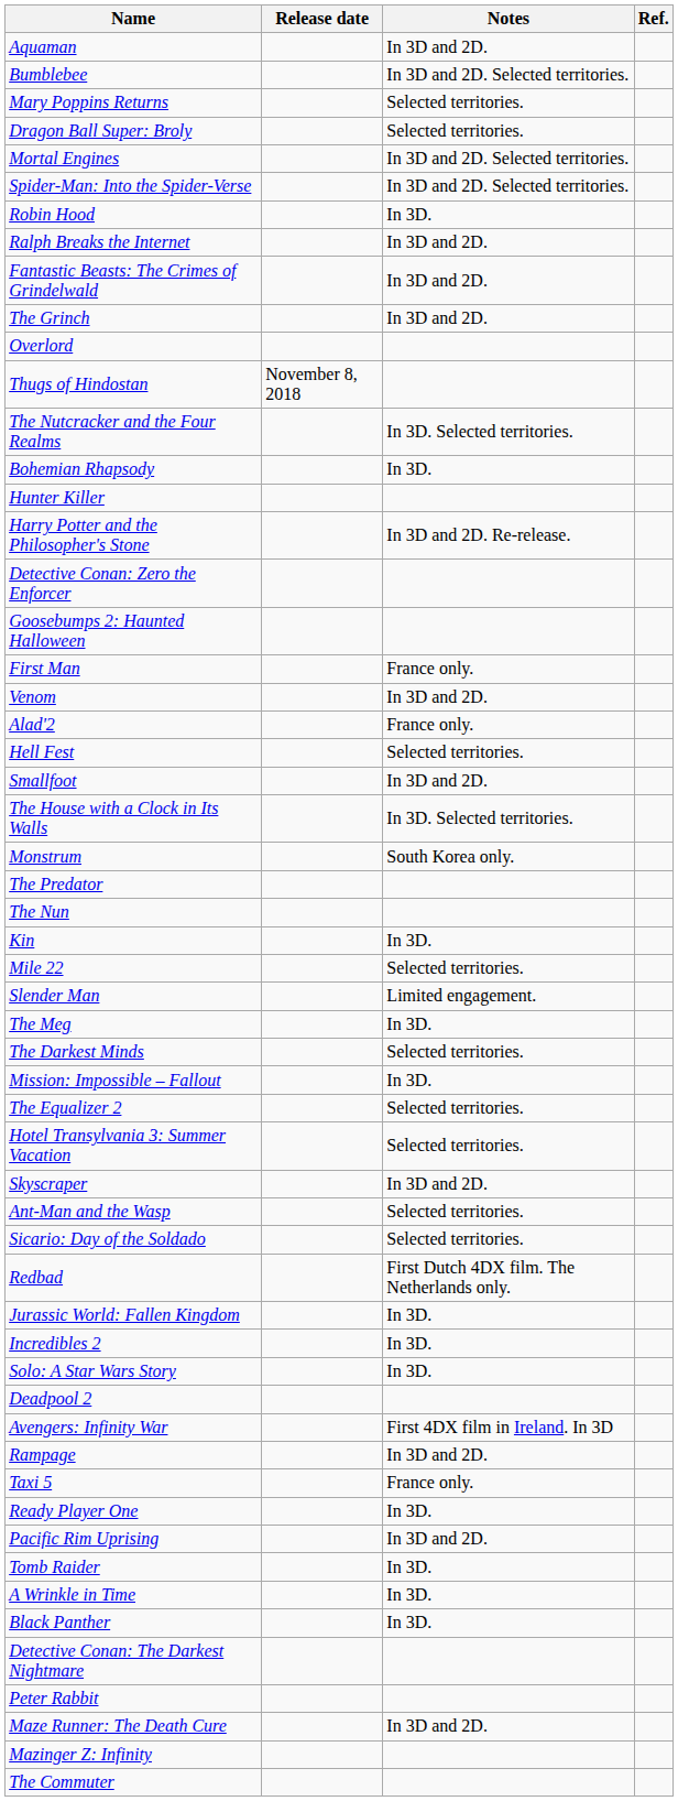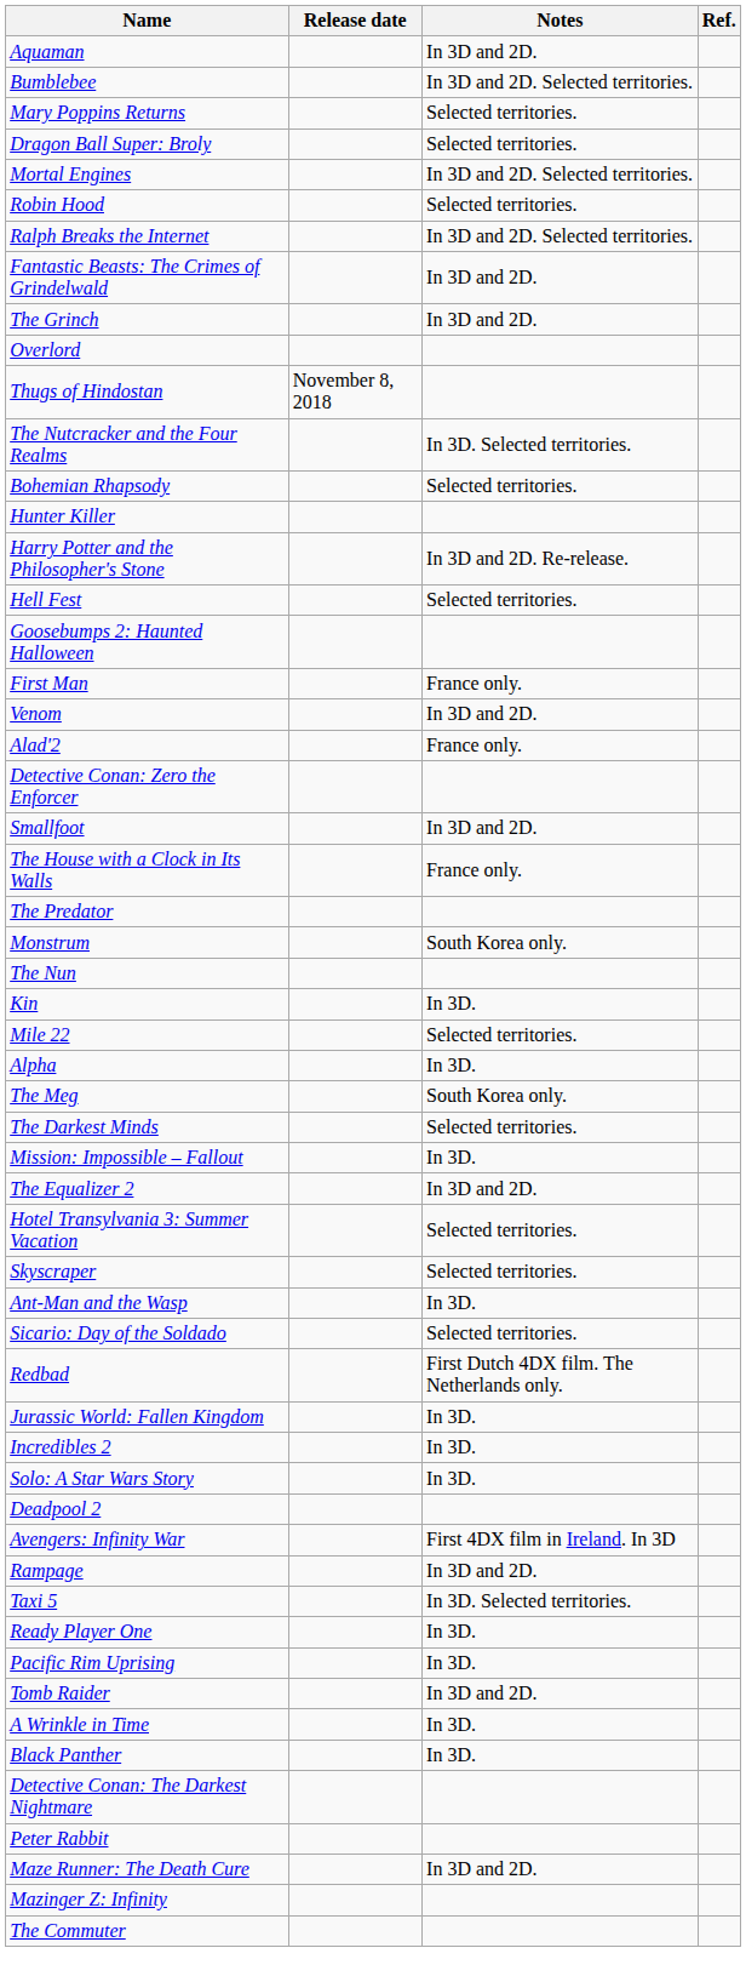 <table class="wikitable sortable collapsible">
 <tr>
 <th scope="col">Name</th>
 <th scope="col">Release date</th>
 <th scope="col" class="unsortable">Notes</th>
 <th scope="col" class="unsortable">Ref.</th>
 </tr>
 <tr>
 <td><em><a href='#'>Aquaman</a></em></td>
 <td align=center></td>
 <td>In 3D and 2D.</td>
 <td></td>
 </tr>
 <tr>
 <td><em><a href='#'>Bumblebee</a></em></td>
 <td align=center></td>
 <td>In 3D and 2D. Selected territories.</td>
 <td></td>
 </tr>
 <tr>
 <td><em><a href='#'>Mary Poppins Returns</a></em></td>
 <td align=center></td>
 <td>Selected territories.</td>
 <td></td>
 </tr>
 <tr>
 <td><em><a href='#'>Dragon Ball Super: Broly</a></em></td>
 <td align=center></td>
 <td>Selected territories.</td>
 <td></td>
 </tr>
 <tr>
 <td><em><a href='#'>Mortal Engines</a></em></td>
 <td align=center></td>
 <td>In 3D and 2D. Selected territories.</td>
 <td></td>
 </tr>
 <tr>
-<td><em><a href='#'>Spider-Man: Into the Spider-Verse</a></em></td>
-<td align=center></td>
-<td>In 3D and 2D. Selected territories.</td>
-<td></td>
-</tr>
-<tr>
 <td><em><a href='#'>Robin Hood</a></em></td>
 <td align=center></td>
-<td>In 3D.</td>
+<td>Selected territories.</td>
 <td></td>
 </tr>
 <tr>
 <td><em><a href='#'>Ralph Breaks the Internet</a></em></td>
 <td align=center></td>
-<td>In 3D and 2D.</td>
+<td>In 3D and 2D. Selected territories.</td>
 <td></td>
 </tr>
 <tr>
 <td><em><a href='#'>Fantastic Beasts: The Crimes of Grindelwald</a></em></td>
 <td align=center></td>
 <td>In 3D and 2D.</td>
 <td></td>
 </tr>
 <tr>
 <td><em><a href='#'>The Grinch</a></em></td>
 <td align=center></td>
 <td>In 3D and 2D.</td>
 <td></td>
 </tr>
 <tr>
 <td><em><a href='#'>Overlord</a></em></td>
 <td align=center></td>
 <td></td>
 <td></td>
 </tr>
 <tr>
 <td><em><a href='#'>Thugs of Hindostan</a></em></td>
 <td>November 8, 2018</td>
 <td></td>
 <td></td>
 </tr>
 <tr>
 <td><em><a href='#'>The Nutcracker and the Four Realms</a></em></td>
 <td align=center></td>
 <td>In 3D. Selected territories.</td>
 <td></td>
 </tr>
 <tr>
 <td><em><a href='#'>Bohemian Rhapsody</a></em></td>
 <td align=center></td>
-<td>In 3D.</td>
+<td>Selected territories.</td>
 <td></td>
 </tr>
 <tr>
 <td><em><a href='#'>Hunter Killer</a></em></td>
 <td align=center></td>
 <td></td>
 <td></td>
 </tr>
 <tr>
 <td><em><a href='#'>Harry Potter and the Philosopher's Stone</a></em></td>
 <td align=center></td>
 <td>In 3D and 2D. Re-release.</td>
 <td></td>
 </tr>
 <tr>
-<td><em><a href='#'>Detective Conan: Zero the Enforcer</a></em></td>
+<td><em><a href='#'>Hell Fest</a></em></td>
 <td align=center></td>
-<td></td>
+<td>Selected territories.</td>
 <td></td>
 </tr>
 <tr>
 <td><em><a href='#'>Goosebumps 2: Haunted Halloween</a></em></td>
 <td align=center></td>
 <td></td>
 <td></td>
 </tr>
 <tr>
 <td><em><a href='#'>First Man</a></em></td>
 <td align=center></td>
 <td>France only.</td>
 <td></td>
 </tr>
 <tr>
 <td><em><a href='#'>Venom</a></em></td>
 <td align=center></td>
 <td>In 3D and 2D.</td>
 <td></td>
 </tr>
 <tr>
 <td><em><a href='#'>Alad'2</a></em></td>
 <td align=center></td>
 <td>France only.</td>
 <td></td>
 </tr>
 <tr>
-<td><em><a href='#'>Hell Fest</a></em></td>
+<td><em><a href='#'>Detective Conan: Zero the Enforcer</a></em></td>
 <td align=center></td>
-<td>Selected territories.</td>
+<td></td>
 <td></td>
 </tr>
 <tr>
 <td><em><a href='#'>Smallfoot</a></em></td>
 <td align=center></td>
 <td>In 3D and 2D.</td>
 <td></td>
 </tr>
 <tr>
 <td><em><a href='#'>The House with a Clock in Its Walls</a></em></td>
 <td align=center></td>
-<td>In 3D. Selected territories.</td>
+<td>France only.</td>
+<td></td>
+</tr>
+<tr>
+<td><em><a href='#'>The Predator</a></em></td>
+<td align=center></td>
+<td></td>
 <td></td>
 </tr>
 <tr>
 <td><em><a href='#'>Monstrum</a></em></td>
 <td align=center></td>
 <td>South Korea only.</td>
-<td></td>
-</tr>
-<tr>
-<td><em><a href='#'>The Predator</a></em></td>
-<td align=center></td>
-<td></td>
 <td></td>
 </tr>
 <tr>
 <td><em><a href='#'>The Nun</a></em></td>
 <td align=center></td>
 <td></td>
 <td></td>
 </tr>
 <tr>
 <td><em><a href='#'>Kin</a></em></td>
 <td align=center></td>
 <td>In 3D.</td>
 <td></td>
 </tr>
 <tr>
 <td><em><a href='#'>Mile 22</a></em></td>
 <td align=center></td>
 <td>Selected territories.</td>
 <td></td>
 </tr>
 <tr>
-<td><em><a href='#'>Slender Man</a></em></td>
+<td><em><a href='#'>Alpha</a></em></td>
 <td align=center></td>
-<td>Limited engagement.</td>
+<td>In 3D.</td>
 <td></td>
 </tr>
 <tr>
 <td><em><a href='#'>The Meg</a></em></td>
 <td align=center></td>
-<td>In 3D.</td>
+<td>South Korea only.</td>
 <td></td>
 </tr>
 <tr>
 <td><em><a href='#'>The Darkest Minds</a></em></td>
 <td align=center></td>
 <td>Selected territories.</td>
 <td></td>
 </tr>
 <tr>
 <td><em><a href='#'>Mission: Impossible – Fallout</a></em></td>
 <td align=center></td>
 <td>In 3D.</td>
 <td></td>
 </tr>
 <tr>
 <td><em><a href='#'>The Equalizer 2</a></em></td>
 <td align=center></td>
-<td>Selected territories.</td>
+<td>In 3D and 2D.</td>
 <td></td>
 </tr>
 <tr>
 <td><em><a href='#'>Hotel Transylvania 3: Summer Vacation</a></em></td>
 <td align=center></td>
 <td>Selected territories.</td>
 <td></td>
 </tr>
 <tr>
 <td><em><a href='#'>Skyscraper</a></em></td>
 <td align=center></td>
-<td>In 3D and 2D.</td>
+<td>Selected territories.</td>
 <td></td>
 </tr>
 <tr>
 <td><em><a href='#'>Ant-Man and the Wasp</a></em></td>
 <td align=center></td>
-<td>Selected territories.</td>
+<td>In 3D.</td>
 <td></td>
 </tr>
 <tr>
 <td><em><a href='#'>Sicario: Day of the Soldado</a></em></td>
 <td align=center></td>
 <td>Selected territories.</td>
 <td></td>
 </tr>
 <tr>
 <td><em><a href='#'>Redbad</a></em></td>
 <td align=center></td>
 <td>First Dutch 4DX film. The Netherlands only.</td>
 <td></td>
 </tr>
 <tr>
 <td><em><a href='#'>Jurassic World: Fallen Kingdom</a></em></td>
 <td align=center></td>
 <td>In 3D.</td>
 <td></td>
 </tr>
 <tr>
 <td><em><a href='#'>Incredibles 2</a></em></td>
 <td align=center></td>
 <td>In 3D.</td>
 <td></td>
 </tr>
 <tr>
 <td><em><a href='#'>Solo: A Star Wars Story</a></em></td>
 <td align=center></td>
 <td>In 3D.</td>
 <td></td>
 </tr>
 <tr>
 <td><em><a href='#'>Deadpool 2</a></em></td>
 <td align=center></td>
 <td></td>
 <td></td>
 </tr>
 <tr>
 <td><em><a href='#'>Avengers: Infinity War</a></em></td>
 <td align=center></td>
 <td>First 4DX film in <a href='#'>Ireland</a>. In 3D</td>
 <td></td>
 </tr>
 <tr>
 <td><em><a href='#'>Rampage</a></em></td>
 <td align=center></td>
 <td>In 3D and 2D.</td>
 <td></td>
 </tr>
 <tr>
 <td><em><a href='#'>Taxi 5</a></em></td>
 <td align=center></td>
-<td>France only.</td>
+<td>In 3D. Selected territories.</td>
 <td></td>
 </tr>
 <tr>
 <td><em><a href='#'>Ready Player One</a></em></td>
 <td align=center></td>
 <td>In 3D.</td>
 <td></td>
 </tr>
 <tr>
 <td><em><a href='#'>Pacific Rim Uprising</a></em></td>
 <td align=center></td>
-<td>In 3D and 2D.</td>
+<td>In 3D.</td>
 <td></td>
 </tr>
 <tr>
 <td><em><a href='#'>Tomb Raider</a></em></td>
 <td align=center></td>
-<td>In 3D.</td>
+<td>In 3D and 2D.</td>
 <td></td>
 </tr>
 <tr>
 <td><em><a href='#'>A Wrinkle in Time</a></em></td>
 <td align=center></td>
 <td>In 3D.</td>
 <td></td>
 </tr>
 <tr>
 <td><em><a href='#'>Black Panther</a></em></td>
 <td align=center></td>
 <td>In 3D.</td>
 <td></td>
 </tr>
 <tr>
 <td><em><a href='#'>Detective Conan: The Darkest Nightmare</a></em></td>
 <td align=center></td>
 <td></td>
 <td></td>
 </tr>
 <tr>
 <td><em><a href='#'>Peter Rabbit</a></em></td>
 <td align=center></td>
 <td></td>
 <td></td>
 </tr>
 <tr>
 <td><em><a href='#'>Maze Runner: The Death Cure</a></em></td>
 <td align=center></td>
 <td>In 3D and 2D.</td>
 <td></td>
 </tr>
 <tr>
 <td><em><a href='#'>Mazinger Z: Infinity</a></em></td>
 <td align=center></td>
 <td></td>
 <td></td>
 </tr>
 <tr>
 <td><em><a href='#'>The Commuter</a></em></td>
 <td align=center></td>
 <td></td>
 <td></td>
 </tr>
 </table>
